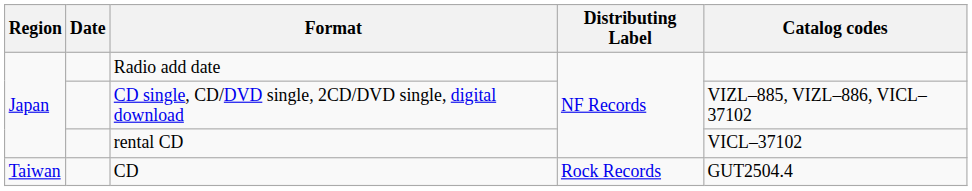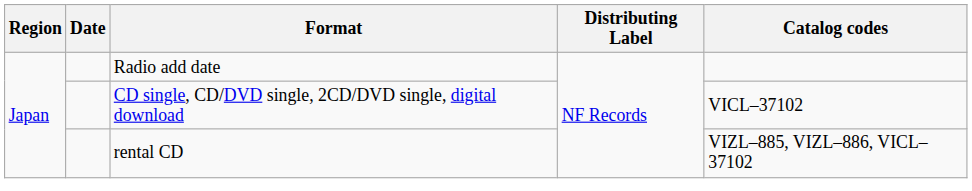 <table class="wikitable">
 <tr>
 <th>Region</th>
 <th>Date</th>
 <th>Format</th>
 <th>Distributing Label</th>
 <th>Catalog codes</th>
 </tr>
 <tr>
 <td rowspan="3"><a href='#'>Japan</a></td>
 <td></td>
 <td>Radio add date</td>
 <td rowspan="3"><a href='#'>NF Records</a></td>
 <td></td>
 </tr>
 <tr>
 <td></td>
 <td><a href='#'>CD single</a>, CD/<a href='#'>DVD</a> single, 2CD/DVD single, <a href='#'>digital download</a></td>
-<td>VIZL–885, VIZL–886, VICL–37102</td>
+<td>VICL–37102</td>
 </tr>
 <tr>
 <td></td>
 <td>rental CD</td>
-<td>VICL–37102</td>
-</tr>
-<tr>
-<td><a href='#'>Taiwan</a></td>
-<td></td>
-<td>CD</td>
-<td><a href='#'>Rock Records</a></td>
-<td>GUT2504.4</td>
+<td>VIZL–885, VIZL–886, VICL–37102</td>
 </tr>
 </table>
